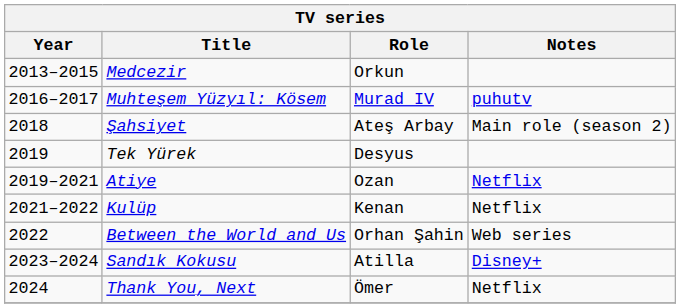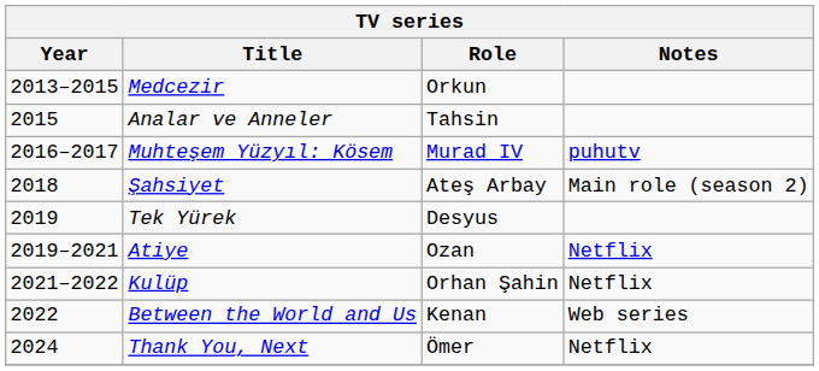 <table class="wikitable">
 <tr>
 <th colspan="4">TV series</th>
 </tr>
 <tr>
 <th>Year</th>
 <th>Title</th>
 <th>Role</th>
 <th>Notes</th>
 </tr>
 <tr>
 <td>2013–2015</td>
 <td><em><a href='#'>Medcezir</a></em></td>
 <td>Orkun</td>
+<td></td>
+</tr>
+<tr>
+<td>2015</td>
+<td><em>Analar ve Anneler</em></td>
+<td>Tahsin</td>
 <td></td>
 </tr>
 <tr>
 <td>2016–2017</td>
 <td><em><a href='#'>Muhteşem Yüzyıl: Kösem</a></em></td>
 <td><a href='#'>Murad IV</a></td>
 <td><a href='#'>puhutv</a></td>
 </tr>
 <tr>
 <td>2018</td>
 <td><em><a href='#'>Şahsiyet</a></em></td>
 <td>Ateş Arbay</td>
 <td>Main role (season 2)</td>
 </tr>
 <tr>
 <td>2019</td>
 <td><em>Tek Yürek</em></td>
 <td>Desyus</td>
 <td></td>
 </tr>
 <tr>
 <td>2019–2021</td>
 <td><a href='#'><em>Atiye</em></a></td>
 <td>Ozan</td>
 <td><a href='#'>Netflix</a></td>
 </tr>
 <tr>
 <td>2021–2022</td>
 <td><em><a href='#'>Kulüp</a></em></td>
-<td>Kenan</td>
+<td>Orhan Şahin</td>
 <td>Netflix</td>
 </tr>
 <tr>
 <td>2022</td>
 <td><em><a href='#'>Between the World and Us</a></em></td>
-<td>Orhan Şahin</td>
+<td>Kenan</td>
 <td>Web series</td>
-</tr>
-<tr>
-<td>2023–2024</td>
-<td><em><a href='#'>Sandık Kokusu</a></em></td>
-<td>Atilla</td>
-<td><a href='#'>Disney+</a></td>
 </tr>
 <tr>
 <td>2024</td>
 <td><em><a href='#'>Thank You, Next</a></em></td>
 <td>Ömer</td>
 <td>Netflix</td>
 </tr>
 <tr>
 </tr>
 </table>
